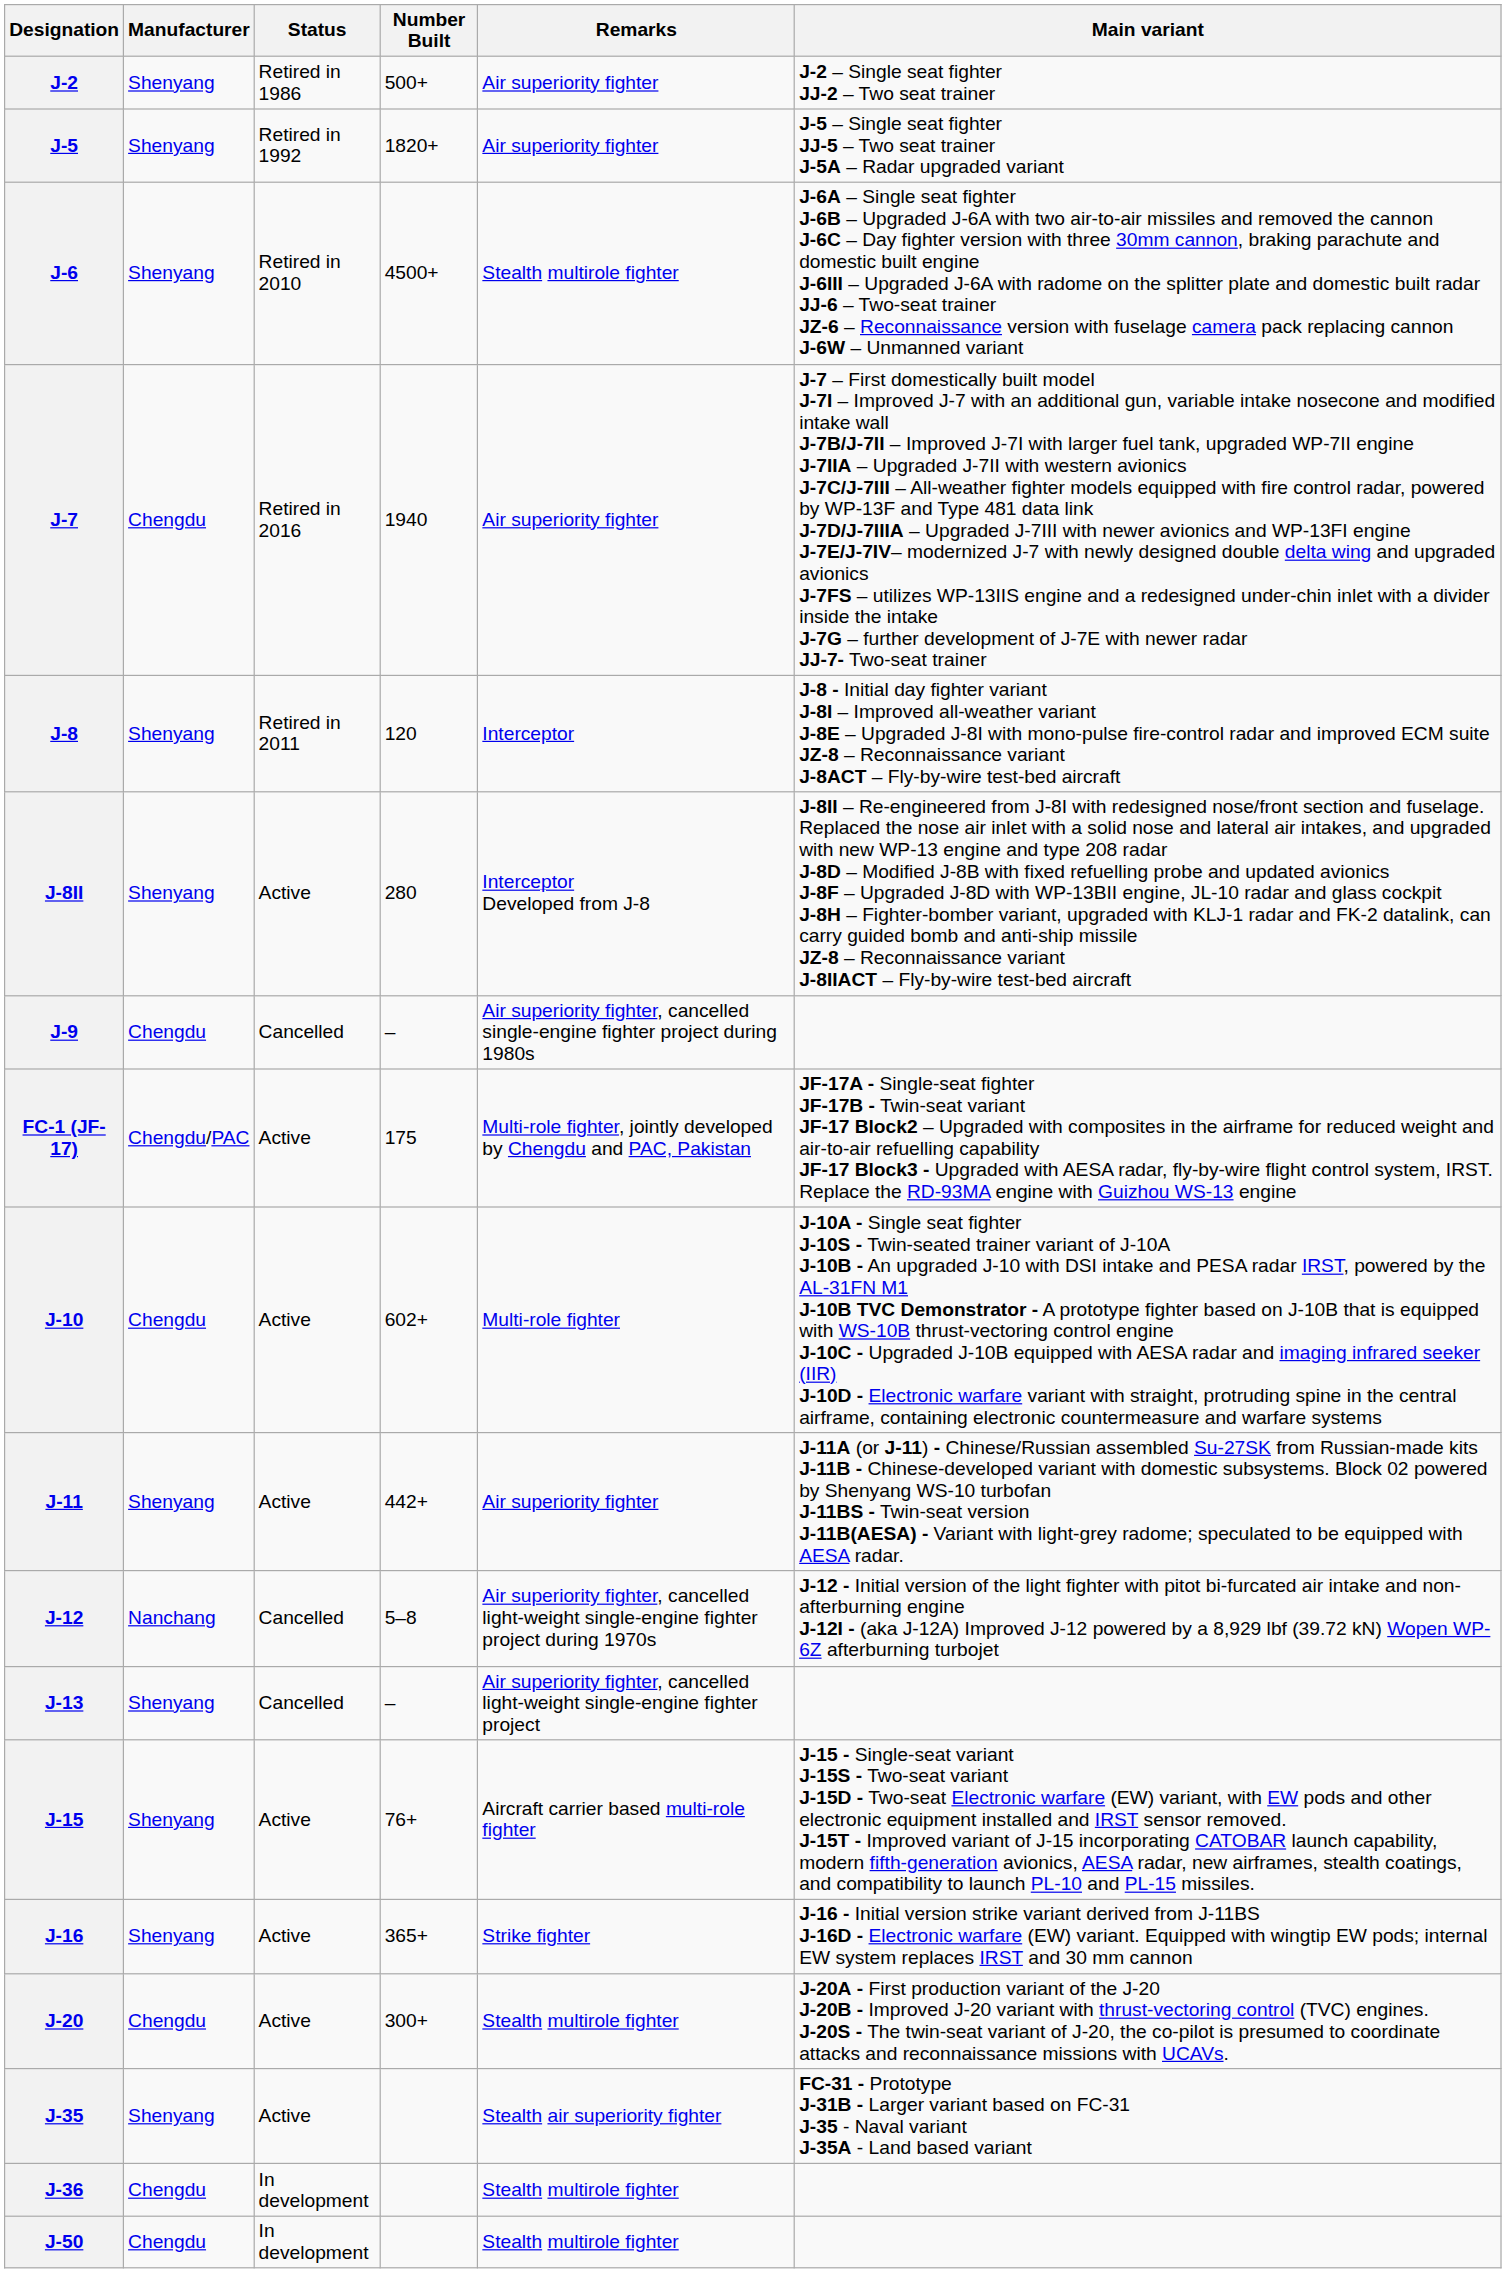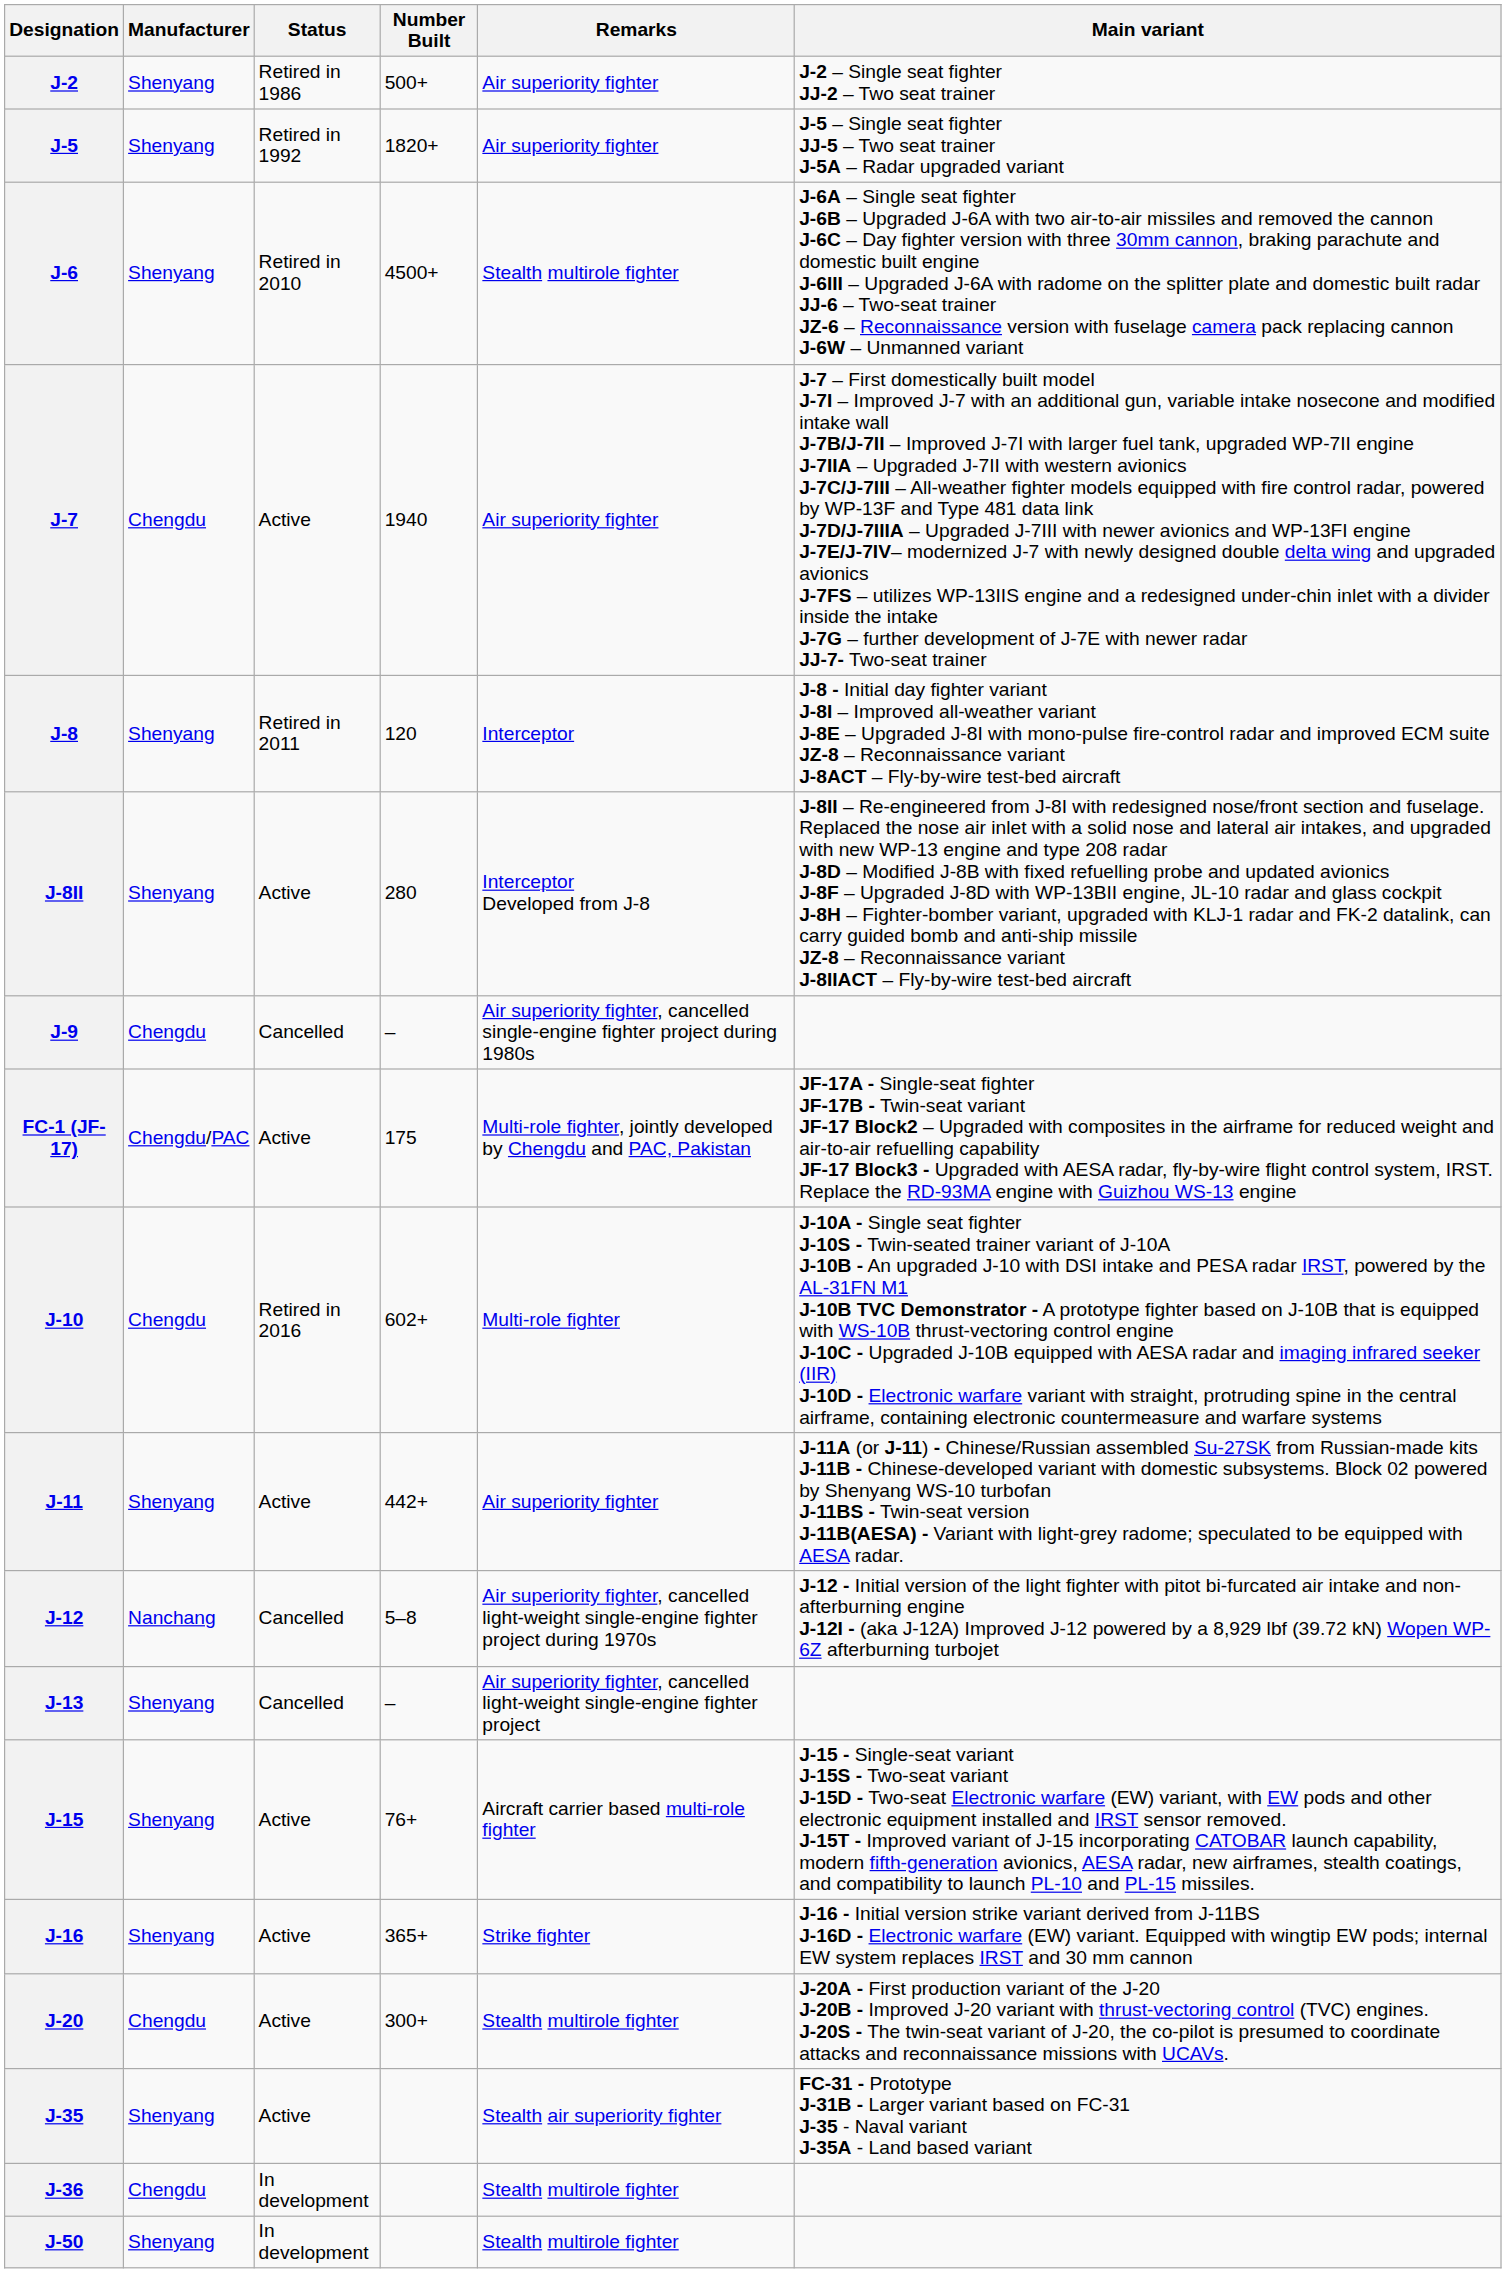 <table class="wikitable">
 <tr>
 <th>Designation</th>
 <th>Manufacturer</th>
 <th>Status</th>
 <th>Number Built</th>
 <th>Remarks</th>
 <th>Main variant</th>
 </tr>
 <tr>
 <th> <a href='#'>J-2</a></th>
 <td><a href='#'>Shenyang</a></td>
 <td>Retired in 1986</td>
 <td>500+</td>
 <td><a href='#'>Air superiority fighter</a></td>
 <td><strong>J-2</strong> – Single seat fighter<br><strong>JJ-2</strong> – Two seat trainer</td>
 </tr>
 <tr>
 <th> <a href='#'>J-5</a></th>
 <td><a href='#'>Shenyang</a></td>
 <td>Retired in 1992</td>
 <td>1820+</td>
 <td><a href='#'>Air superiority fighter</a></td>
 <td><strong>J-5</strong> – Single seat fighter<br><strong>JJ-5</strong> – Two seat trainer<br><strong>J-5A</strong> – Radar upgraded variant</td>
 </tr>
 <tr>
 <th> <a href='#'>J-6</a></th>
 <td><a href='#'>Shenyang</a></td>
 <td>Retired in 2010</td>
 <td>4500+</td>
 <td><a href='#'>Stealth</a> <a href='#'>multirole fighter</a></td>
 <td><strong>J-6A</strong> – Single seat fighter<br><strong>J-6B</strong> – Upgraded J-6A with two air-to-air missiles and removed the cannon<br><strong>J-6C</strong> – Day fighter version with three <a href='#'>30mm cannon</a>, braking parachute and domestic built engine<br><strong>J-6III</strong> – Upgraded J-6A with radome on the splitter plate and domestic built radar<br><strong>JJ-6</strong> – Two-seat trainer<br><strong>JZ-6</strong> –  <a href='#'>Reconnaissance</a> version with fuselage <a href='#'>camera</a> pack replacing cannon<br><strong>J-6W</strong> – Unmanned variant</td>
 </tr>
 <tr>
 <th> <a href='#'>J-7</a></th>
 <td><a href='#'>Chengdu</a></td>
-<td>Retired in 2016</td>
+<td>Active</td>
 <td>1940</td>
 <td><a href='#'>Air superiority fighter</a></td>
 <td><strong>J-7</strong> –  First domestically built model<br><strong>J-7I</strong> –  Improved J-7 with an additional gun, variable intake nosecone and modified intake wall<br><strong>J-7B/J-7II</strong> –  Improved J-7I with larger fuel tank, upgraded WP-7II engine<br><strong>J-7IIA</strong> –  Upgraded J-7II with western avionics<br><strong>J-7C/J-7III</strong> –  All-weather fighter models equipped with fire control radar, powered by WP-13F and Type 481 data link<br><strong>J-7D/J-7IIIA</strong> –  Upgraded J-7III with newer avionics and WP-13FI engine<br><strong>J-7E/J-7IV</strong>–  modernized J-7 with newly designed double <a href='#'>delta wing</a> and upgraded avionics<br><strong>J-7FS</strong> –  utilizes WP-13IIS engine and a redesigned under-chin inlet with a divider inside the intake<br><strong>J-7G</strong> –  further development of J-7E with newer radar<br><strong>JJ-7-</strong> Two-seat trainer</td>
 </tr>
 <tr>
 <th> <a href='#'>J-8</a></th>
 <td><a href='#'>Shenyang</a></td>
 <td>Retired in 2011</td>
 <td>120</td>
 <td><a href='#'>Interceptor</a></td>
 <td><strong>J-8 -</strong> Initial day fighter variant<br><strong>J-8I</strong> – Improved all-weather variant<br><strong>J-8E</strong> – Upgraded J-8I with mono-pulse fire-control radar and improved ECM suite<br><strong>JZ-8</strong> – Reconnaissance variant<br><strong>J-8ACT</strong> – Fly-by-wire test-bed aircraft</td>
 </tr>
 <tr>
 <th> <a href='#'>J-8II</a></th>
 <td><a href='#'>Shenyang</a></td>
 <td>Active</td>
 <td>280</td>
 <td><a href='#'>Interceptor</a><br>Developed from J-8</td>
 <td><strong>J-8II</strong> – Re-engineered from J-8I with redesigned nose/front section and fuselage. Replaced the nose air inlet with a solid nose and lateral air intakes, and upgraded with new WP-13 engine and type 208 radar<br><strong>J-8D</strong> – Modified J-8B with fixed refuelling probe and updated avionics<br><strong>J-8F</strong> – Upgraded J-8D with WP-13BII engine, JL-10 radar and glass cockpit<br><strong>J-8H</strong> – Fighter-bomber variant, upgraded with KLJ-1 radar and FK-2 datalink, can carry guided bomb and anti-ship missile<br><strong>JZ-8</strong> – Reconnaissance variant<br><strong>J-8IIACT</strong> – Fly-by-wire test-bed aircraft</td>
 </tr>
 <tr>
 <th> <a href='#'>J-9</a></th>
 <td><a href='#'>Chengdu</a></td>
 <td>Cancelled</td>
 <td>–</td>
 <td><a href='#'>Air superiority fighter</a>, cancelled single-engine fighter project during 1980s</td>
 <td></td>
 </tr>
 <tr>
 <th> <a href='#'>FC-1 (JF-17)</a></th>
 <td><a href='#'>Chengdu</a>/<a href='#'>PAC</a></td>
 <td>Active</td>
 <td>175</td>
 <td><a href='#'>Multi-role fighter</a>, jointly developed by <a href='#'>Chengdu</a> and <a href='#'>PAC, Pakistan</a></td>
 <td><strong>JF-17A -</strong> Single-seat fighter<br><strong>JF-17B -</strong> Twin-seat variant<br><strong>JF-17 Block2</strong> – Upgraded with composites in the airframe for reduced weight and air-to-air refuelling capability<br><strong>JF-17 Block3 -</strong> Upgraded with AESA radar,  fly-by-wire flight control system, IRST. Replace the <a href='#'>RD-93MA</a> engine with <a href='#'>Guizhou WS-13</a> engine</td>
 </tr>
 <tr>
 <th> <a href='#'>J-10</a></th>
 <td><a href='#'>Chengdu</a></td>
-<td>Active</td>
+<td>Retired in 2016</td>
 <td>602+</td>
 <td><a href='#'>Multi-role fighter</a></td>
 <td><strong>J-10A -</strong> Single seat fighter<br><strong>J-10S</strong> <strong>-</strong> Twin-seated trainer variant of J-10A<br><strong>J-10B</strong> <strong>-</strong> An upgraded J-10 with DSI intake and PESA radar <a href='#'>IRST</a>, powered by the <a href='#'>AL-31FN M1</a><br><strong>J-10B TVC Demonstrator</strong> <strong>-</strong> A prototype fighter based on J-10B that is equipped with <a href='#'>WS-10B</a> thrust-vectoring control engine<br><strong>J-10C</strong> <strong>-</strong> Upgraded J-10B equipped with AESA radar and <a href='#'>imaging infrared seeker (IIR)</a><br><strong>J-10D</strong> <strong>-</strong> <a href='#'>Electronic warfare</a> variant with straight, protruding spine in the central airframe, containing electronic countermeasure and warfare systems</td>
 </tr>
 <tr>
 <th> <a href='#'>J-11</a></th>
 <td><a href='#'>Shenyang</a></td>
 <td>Active</td>
 <td>442+</td>
 <td><a href='#'>Air superiority fighter</a></td>
 <td><strong>J-11A</strong> (or <strong>J-11</strong>) <strong>-</strong> Chinese/Russian assembled <a href='#'>Su-27SK</a> from Russian-made kits<br><strong>J-11B</strong> <strong>-</strong> Chinese-developed variant with domestic subsystems. Block 02 powered by Shenyang WS-10 turbofan<br><strong>J-11BS</strong> <strong>-</strong> Twin-seat version<br><strong>J-11B(AESA)</strong> <strong>-</strong> Variant with light-grey radome; speculated to be equipped with <a href='#'>AESA</a> radar.</td>
 </tr>
 <tr>
 <th> <a href='#'>J-12</a></th>
 <td><a href='#'>Nanchang</a></td>
 <td>Cancelled</td>
 <td>5–8</td>
 <td><a href='#'>Air superiority fighter</a>, cancelled light-weight single-engine fighter project during 1970s</td>
 <td><strong>J-12</strong> <strong>-</strong> Initial version of the light fighter with pitot bi-furcated air intake and non-afterburning engine<br><strong>J-12I</strong> <strong>-</strong> (aka J-12A) Improved J-12 powered by a 8,929 lbf (39.72 kN) <a href='#'>Wopen WP-6Z</a> afterburning turbojet</td>
 </tr>
 <tr>
 <th><a href='#'>J-13</a></th>
 <td><a href='#'>Shenyang</a></td>
 <td>Cancelled</td>
 <td>–</td>
 <td><a href='#'>Air superiority fighter</a>, cancelled light-weight single-engine fighter project</td>
 <td></td>
 </tr>
 <tr>
 <th> <a href='#'>J-15</a></th>
 <td><a href='#'>Shenyang</a></td>
 <td>Active</td>
 <td>76+</td>
 <td>Aircraft carrier based <a href='#'>multi-role fighter</a></td>
 <td><strong>J-15</strong> <strong>-</strong> Single-seat variant<br><strong>J-15S</strong> <strong>-</strong> Two-seat variant<br><strong>J-15D</strong> <strong>-</strong> Two-seat <a href='#'>Electronic warfare</a> (EW) variant, with <a href='#'>EW</a> pods and other electronic equipment installed and <a href='#'>IRST</a> sensor removed.<br><strong>J-15T</strong> <strong>-</strong> Improved variant of J-15 incorporating <a href='#'>CATOBAR</a> launch capability, modern <a href='#'>fifth-generation</a> avionics, <a href='#'>AESA</a> radar, new airframes, stealth coatings, and compatibility to launch <a href='#'>PL-10</a> and <a href='#'>PL-15</a> missiles.</td>
 </tr>
 <tr>
 <th> <a href='#'>J-16</a></th>
 <td><a href='#'>Shenyang</a></td>
 <td>Active</td>
 <td>365+</td>
 <td><a href='#'>Strike fighter</a></td>
 <td><strong>J-16</strong> <strong>-</strong> Initial version strike variant derived from J-11BS<br><strong>J-16D</strong> <strong>-</strong> <a href='#'>Electronic warfare</a> (EW) variant. Equipped with wingtip EW pods; internal EW system replaces <a href='#'>IRST</a> and 30 mm cannon</td>
 </tr>
 <tr>
 <th> <a href='#'>J-20</a></th>
 <td><a href='#'>Chengdu</a></td>
 <td>Active</td>
 <td>300+</td>
 <td><a href='#'>Stealth</a> <a href='#'>multirole fighter</a></td>
 <td><strong>J-20A</strong> <strong>-</strong> First production variant of the J-20<br><strong>J-20B</strong> <strong>-</strong> Improved J-20 variant with <a href='#'>thrust-vectoring control</a> (TVC) engines.<br><strong>J-20S</strong> <strong>-</strong> The twin-seat variant of J-20,  the co-pilot is presumed to coordinate attacks and reconnaissance missions with <a href='#'>UCAVs</a>.</td>
 </tr>
 <tr>
 <th> <a href='#'>J-35</a></th>
 <td><a href='#'>Shenyang</a></td>
 <td>Active</td>
 <td></td>
 <td><a href='#'>Stealth</a> <a href='#'>air superiority fighter</a></td>
 <td><strong>FC-31</strong> <strong>-</strong> Prototype<br><strong>J-31B -</strong> Larger variant based on FC-31<br><strong>J-35</strong> - Naval variant<br><strong>J-35A</strong> - Land based variant</td>
 </tr>
 <tr>
 <th><a href='#'>J-36</a></th>
 <td><a href='#'>Chengdu</a></td>
 <td>In development</td>
 <td></td>
 <td><a href='#'>Stealth</a> <a href='#'>multirole fighter</a></td>
 <td></td>
 </tr>
 <tr>
 <th><a href='#'>J-50</a></th>
-<td><a href='#'>Chengdu</a></td>
+<td><a href='#'>Shenyang</a></td>
 <td>In development</td>
 <td></td>
 <td><a href='#'>Stealth</a> <a href='#'>multirole fighter</a></td>
 <td></td>
 </tr>
 </table>
